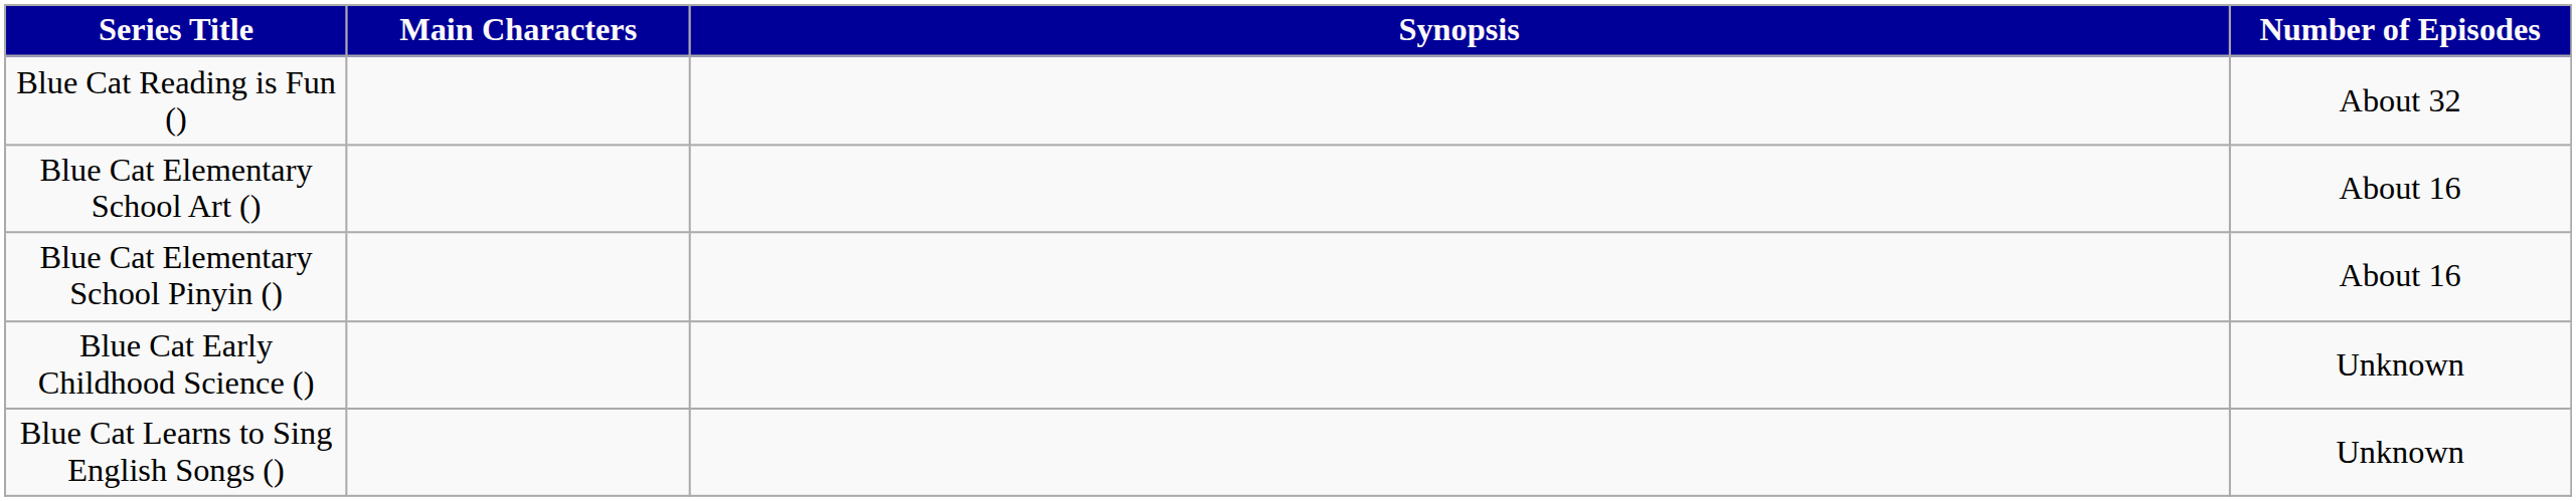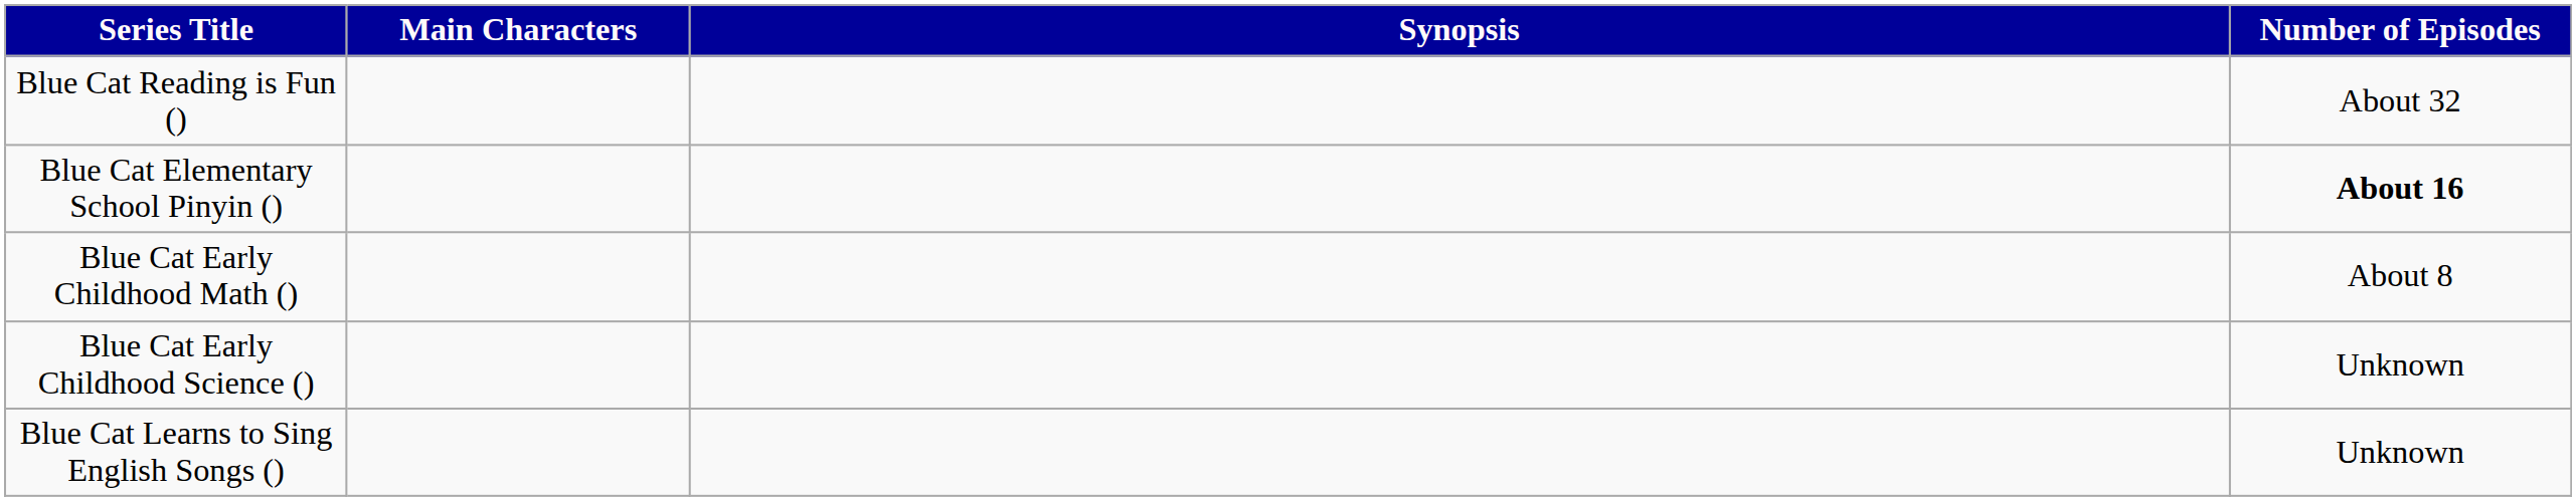 <table class="wikitable" width="100%">
 <tr style="background:#000099; color:snow" align="center">
 <td style="width:10%"><strong>Series Title</strong></td>
 <td style="width:10%"><strong>Main Characters</strong></td>
 <td style="width:45%"><strong>Synopsis</strong></td>
 <td style="width:10%"><strong>Number of Episodes</strong></td>
 </tr>
 <tr style="text-align:center">
 <td>Blue Cat Reading is Fun ()</td>
 <td style="text-align:center"></td>
 <td></td>
 <td>About 32</td>
 </tr>
 <tr style="text-align:center">
-<td>Blue Cat Elementary School Art ()</td>
-<td style="text-align:center"></td>
-<td></td>
-<td>About 16</td>
-</tr>
-<tr style="text-align:center">
 <td>Blue Cat Elementary School Pinyin ()</td>
 <td style="text-align:center"></td>
 <td></td>
-<td>About 16</td>
+<td><strong>About 16</strong></td>
+</tr>
+<tr style="text-align:center">
+<td>Blue Cat Early Childhood Math ()</td>
+<td style="text-align:center"></td>
+<td></td>
+<td>About 8</td>
 </tr>
 <tr style="text-align:center">
 <td>Blue Cat Early Childhood Science ()</td>
 <td style="text-align:center"></td>
 <td></td>
 <td>Unknown</td>
 </tr>
 <tr style="text-align:center">
 <td>Blue Cat Learns to Sing English Songs ()</td>
 <td style="text-align:center"></td>
 <td></td>
 <td>Unknown</td>
 </tr>
 </table>
